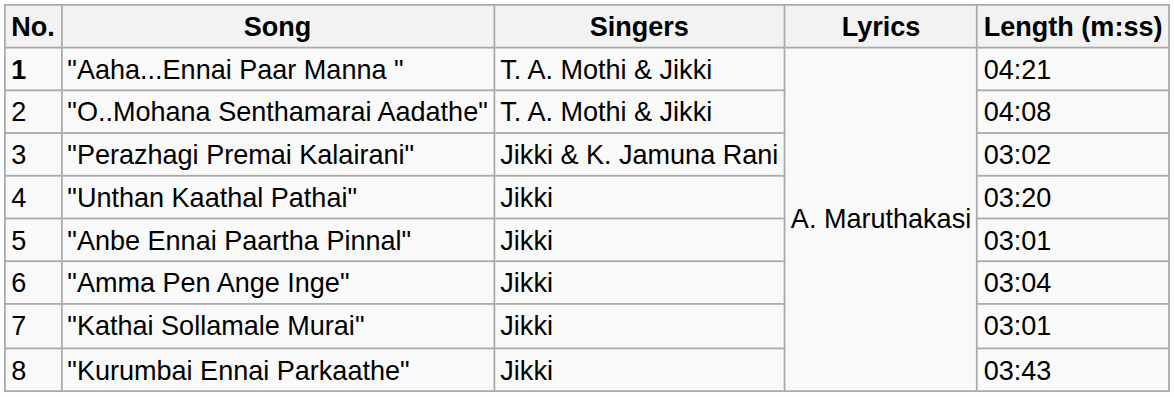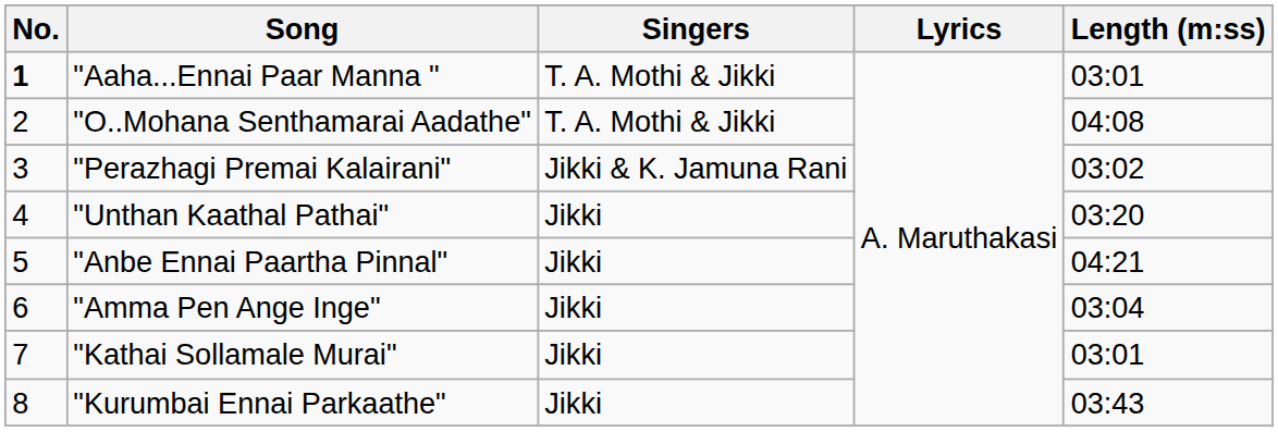 <table class="wikitable" style="font-size:95%;">
 <tr>
 <th>No.</th>
 <th>Song</th>
 <th>Singers</th>
 <th>Lyrics</th>
 <th>Length (m:ss)</th>
 </tr>
 <tr>
 <td><strong>1</strong></td>
 <td>"Aaha...Ennai Paar Manna	"</td>
 <td>T. A. Mothi & Jikki</td>
 <td rowspan=8>A. Maruthakasi</td>
-<td>04:21</td>
+<td>03:01</td>
 </tr>
 <tr>
 <td>2</td>
 <td>"O..Mohana Senthamarai Aadathe"</td>
 <td>T. A. Mothi & Jikki</td>
 <td>04:08</td>
 </tr>
 <tr>
 <td>3</td>
 <td>"Perazhagi Premai Kalairani"</td>
 <td>Jikki & K. Jamuna Rani</td>
 <td>03:02</td>
 </tr>
 <tr>
 <td>4</td>
 <td>"Unthan Kaathal Pathai"</td>
 <td>Jikki</td>
 <td>03:20</td>
 </tr>
 <tr>
 <td>5</td>
 <td>"Anbe Ennai Paartha Pinnal"</td>
 <td>Jikki</td>
-<td>03:01</td>
+<td>04:21</td>
 </tr>
 <tr>
 <td>6</td>
 <td>"Amma Pen Ange Inge"</td>
 <td>Jikki</td>
 <td>03:04</td>
 </tr>
 <tr>
 <td>7</td>
 <td>"Kathai Sollamale Murai"</td>
 <td>Jikki</td>
 <td>03:01</td>
 </tr>
 <tr>
 <td>8</td>
 <td>"Kurumbai Ennai Parkaathe"</td>
 <td>Jikki</td>
 <td>03:43</td>
 </tr>
 </table>
